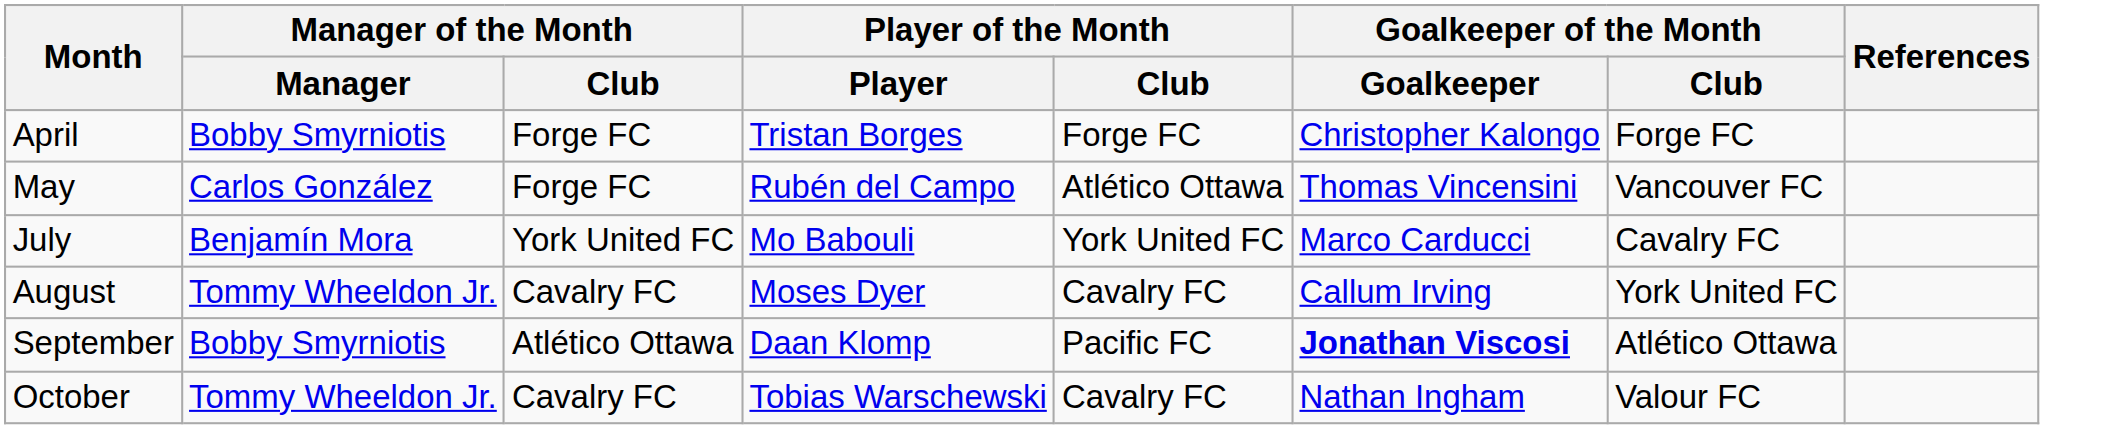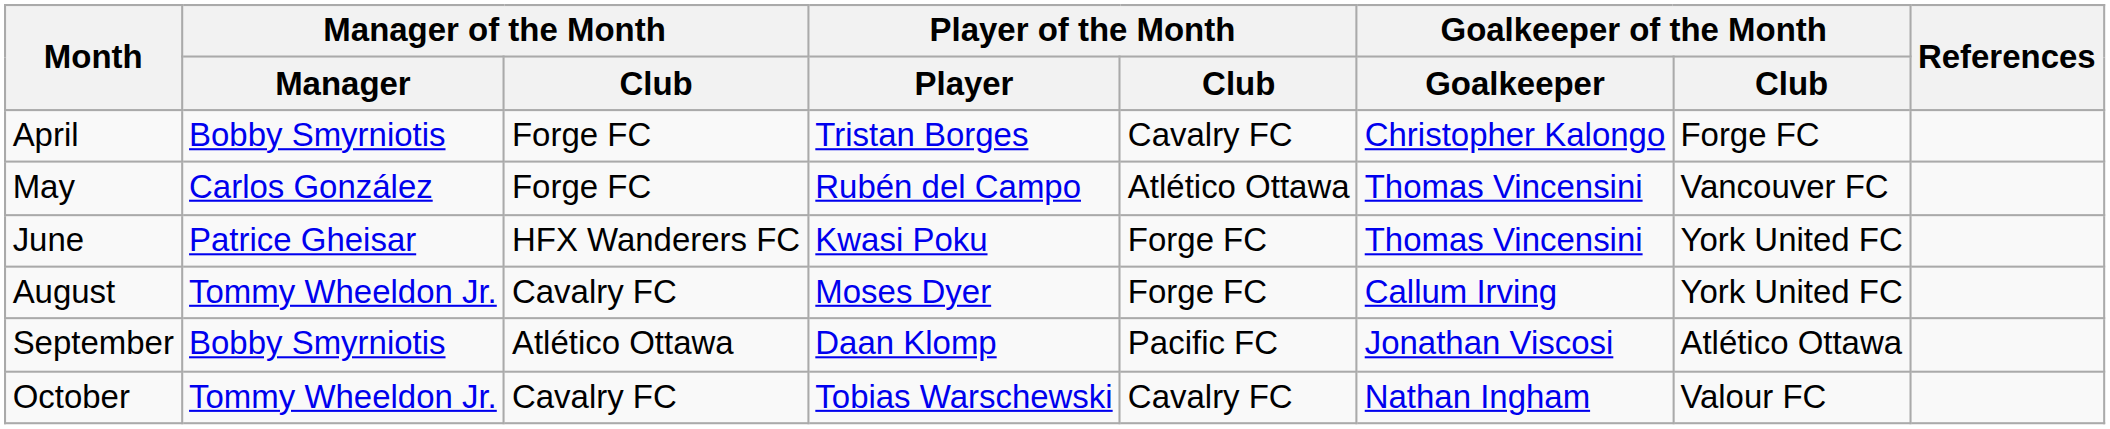 <table class="wikitable">
 <tr>
 <th rowspan="2">Month</th>
 <th colspan="2">Manager of the Month</th>
 <th colspan="2">Player of the Month</th>
 <th colspan="2">Goalkeeper of the Month</th>
 <th rowspan="2">References</th>
 </tr>
 <tr>
 <th>Manager</th>
 <th>Club</th>
 <th>Player</th>
 <th>Club</th>
 <th>Goalkeeper</th>
 <th>Club</th>
 </tr>
 <tr>
 <td>April</td>
 <td> <a href='#'>Bobby Smyrniotis</a></td>
 <td>Forge FC</td>
 <td> <a href='#'>Tristan Borges</a></td>
-<td>Forge FC</td>
+<td>Cavalry FC</td>
 <td> <a href='#'>Christopher Kalongo</a></td>
 <td>Forge FC</td>
 <td></td>
 </tr>
 <tr>
 <td>May</td>
 <td> <a href='#'>Carlos González</a></td>
 <td>Forge FC</td>
 <td> <a href='#'>Rubén del Campo</a></td>
 <td>Atlético Ottawa</td>
 <td> <a href='#'>Thomas Vincensini</a></td>
 <td>Vancouver FC</td>
 <td></td>
 </tr>
 <tr>
-<td>July</td>
-<td> <a href='#'>Benjamín Mora</a></td>
+<td>June</td>
+<td> <a href='#'>Patrice Gheisar</a></td>
+<td>HFX Wanderers FC</td>
+<td> <a href='#'>Kwasi Poku</a></td>
+<td>Forge FC</td>
+<td> <a href='#'>Thomas Vincensini</a></td>
 <td>York United FC</td>
-<td> <a href='#'>Mo Babouli</a></td>
-<td>York United FC</td>
-<td> <a href='#'>Marco Carducci</a></td>
-<td>Cavalry FC</td>
 <td></td>
 </tr>
 <tr>
 <td>August</td>
 <td> <a href='#'>Tommy Wheeldon Jr.</a></td>
 <td>Cavalry FC</td>
 <td> <a href='#'>Moses Dyer</a></td>
-<td>Cavalry FC</td>
+<td>Forge FC</td>
 <td> <a href='#'>Callum Irving</a></td>
 <td>York United FC</td>
 <td></td>
 </tr>
 <tr>
 <td>September</td>
 <td> <a href='#'>Bobby Smyrniotis</a></td>
 <td>Atlético Ottawa</td>
 <td> <a href='#'>Daan Klomp</a></td>
 <td>Pacific FC</td>
-<td><strong> <a href='#'>Jonathan Viscosi</a></strong></td>
+<td> <a href='#'>Jonathan Viscosi</a></td>
 <td>Atlético Ottawa</td>
 <td></td>
 </tr>
 <tr>
 <td>October</td>
 <td> <a href='#'>Tommy Wheeldon Jr.</a></td>
 <td>Cavalry FC</td>
 <td> <a href='#'>Tobias Warschewski</a></td>
 <td>Cavalry FC</td>
 <td> <a href='#'>Nathan Ingham</a></td>
 <td>Valour FC</td>
 <td></td>
 </tr>
 </table>
